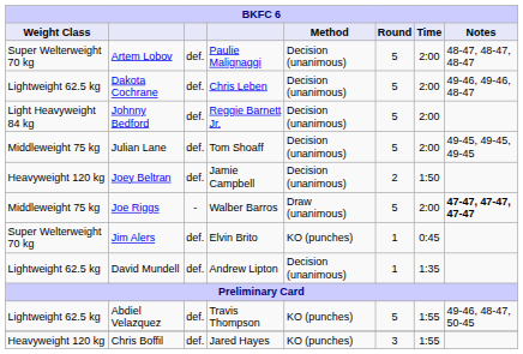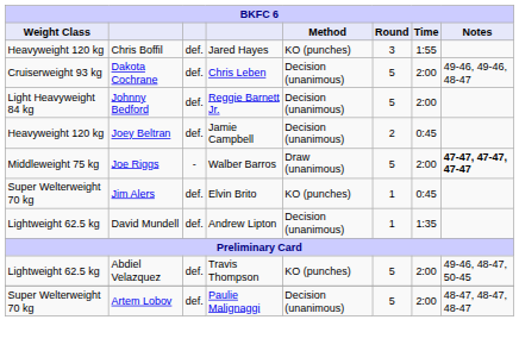 <table class="wikitable" style="font-size: 80%;">
 <tr>
 <th colspan="8" style="background-color: #ccf; color: #000080; text-align: center;"><strong>BKFC 6</strong></th>
 </tr>
 <tr>
 <th colspan="1" style="background-color: #E6E8FA; color: #000000; text-align: center;">Weight Class</th>
 <th colspan="1" style="background-color: #E6E8FA; color: #000000; text-align: center;"></th>
 <th colspan="1" style="background-color: #E6E8FA; color: #000000; text-align: center;"></th>
 <th colspan="1" style="background-color: #E6E8FA; color: #000000; text-align: center;"></th>
 <th colspan="1" style="background-color: #E6E8FA; color: #000000; text-align: center;">Method</th>
 <th colspan="1" style="background-color: #E6E8FA; color: #000000; text-align: center;">Round</th>
 <th colspan="1" style="background-color: #E6E8FA; color: #000000; text-align: center;">Time</th>
 <th colspan="1" style="background-color: #E6E8FA; color: #000000; text-align: center;">Notes</th>
 </tr>
 <tr>
-<td>Super Welterweight 70 kg</td>
-<td> <a href='#'>Artem Lobov</a></td>
+<td>Heavyweight 120 kg</td>
+<td> Chris Boffil</td>
 <td align=center>def.</td>
-<td> <a href='#'>Paulie Malignaggi</a></td>
-<td>Decision (unanimous)</td>
-<td align=center>5</td>
-<td align=center>2:00</td>
-<td>48-47, 48-47, 48-47</td>
+<td> Jared Hayes</td>
+<td>KO (punches)</td>
+<td align=center>3</td>
+<td align=center>1:55</td>
+<td></td>
 </tr>
 <tr>
-<td>Lightweight 62.5 kg</td>
+<td>Cruiserweight 93 kg</td>
 <td> <a href='#'>Dakota Cochrane</a></td>
 <td align=center>def.</td>
 <td> <a href='#'>Chris Leben</a></td>
 <td>Decision (unanimous)</td>
 <td align=center>5</td>
 <td align=center>2:00</td>
 <td>49-46, 49-46, 48-47</td>
 </tr>
 <tr>
 <td>Light Heavyweight 84 kg</td>
 <td> <a href='#'>Johnny Bedford</a></td>
 <td align=center>def.</td>
 <td> <a href='#'>Reggie Barnett Jr.</a></td>
 <td>Decision (unanimous)</td>
 <td align=center>5</td>
 <td align=center>2:00</td>
 <td></td>
 </tr>
 <tr>
-<td>Middleweight 75 kg</td>
-<td> Julian Lane</td>
-<td align=center>def.</td>
-<td> Tom Shoaff</td>
-<td>Decision (unanimous)</td>
-<td align=center>5</td>
-<td align=center>2:00</td>
-<td>49-45, 49-45, 49-45</td>
-</tr>
-<tr>
 <td>Heavyweight 120 kg</td>
 <td> <a href='#'>Joey Beltran</a></td>
 <td align=center>def.</td>
 <td> Jamie Campbell</td>
 <td>Decision (unanimous)</td>
 <td align=center>2</td>
-<td align=center>1:50</td>
+<td align=center>0:45</td>
 <td></td>
 </tr>
 <tr>
 <td>Middleweight 75 kg</td>
 <td> <a href='#'>Joe Riggs</a></td>
 <td align=center>-</td>
 <td> Walber Barros</td>
 <td>Draw (unanimous)</td>
 <td align=center>5</td>
 <td align=center>2:00</td>
 <td><strong>47-47, 47-47, 47-47</strong></td>
 </tr>
 <tr>
 <td>Super Welterweight 70 kg</td>
 <td> <a href='#'>Jim Alers</a></td>
 <td align=center>def.</td>
 <td> Elvin Brito</td>
 <td>KO (punches)</td>
 <td align=center>1</td>
 <td align=center>0:45</td>
 <td></td>
 </tr>
 <tr>
 <td>Lightweight 62.5 kg</td>
 <td> David Mundell</td>
 <td align=center>def.</td>
 <td> Andrew Lipton</td>
 <td>Decision (unanimous)</td>
 <td align=center>1</td>
 <td align=center>1:35</td>
 <td></td>
 </tr>
 <tr>
 <th colspan="8" style="background-color: #ccf; color: #000080; text-align: center;"><strong>Preliminary Card</strong></th>
 </tr>
 <tr>
 <td>Lightweight 62.5 kg</td>
 <td> Abdiel Velazquez</td>
 <td align=center>def.</td>
 <td> Travis Thompson</td>
 <td>KO (punches)</td>
 <td align=center>5</td>
-<td align=center>1:55</td>
+<td align=center>2:00</td>
 <td>49-46, 48-47, 50-45</td>
 </tr>
 <tr>
 </tr>
 <tr>
-<td>Heavyweight 120 kg</td>
-<td> Chris Boffil</td>
+<td>Super Welterweight 70 kg</td>
+<td> <a href='#'>Artem Lobov</a></td>
 <td align=center>def.</td>
-<td> Jared Hayes</td>
-<td>KO (punches)</td>
-<td align=center>3</td>
-<td align=center>1:55</td>
-<td></td>
+<td> <a href='#'>Paulie Malignaggi</a></td>
+<td>Decision (unanimous)</td>
+<td align=center>5</td>
+<td align=center>2:00</td>
+<td>48-47, 48-47, 48-47</td>
 </tr>
 </table>
